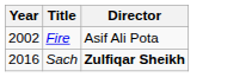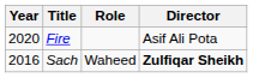 <table class="wikitable">
 <tr>
 <th>Year</th>
 <th>Title</th>
+<th>Role</th>
 <th>Director</th>
 </tr>
 <tr>
-<td>2002</td>
+<td>2020</td>
 <td><em><a href='#'>Fire</a></em></td>
+<td></td>
 <td>Asif Ali Pota</td>
 </tr>
 <tr>
 <td>2016</td>
 <td><em>Sach</em></td>
+<td>Waheed</td>
 <td><strong>Zulfiqar Sheikh</strong></td>
 </tr>
 </table>
